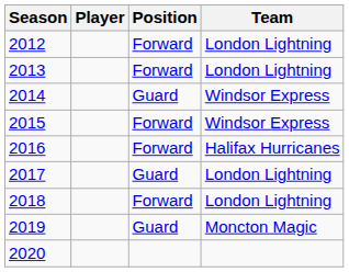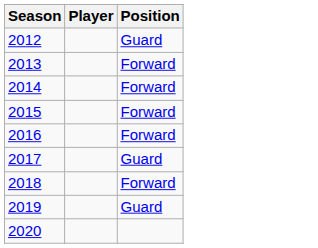 <table class="wikitable plainrowheaders sortable" summary="Season (sortable), Player (sortable), Position (sortable), Nationality (sortable) and Team (sortable)">
 <tr>
 <th scope="col">Season</th>
 <th scope="col">Player</th>
 <th scope="col">Position</th>
-<th scope="col">Team</th>
 </tr>
 <tr>
 <td><a href='#'>2012</a></td>
 <td> </td>
-<td><a href='#'>Forward</a></td>
-<td><a href='#'>London Lightning</a></td>
+<td><a href='#'>Guard</a></td>
 </tr>
 <tr>
 <td><a href='#'>2013</a></td>
 <td> </td>
 <td><a href='#'>Forward</a></td>
-<td><a href='#'>London Lightning</a></td>
 </tr>
 <tr>
 <td><a href='#'>2014</a></td>
 <td> </td>
-<td><a href='#'>Guard</a></td>
-<td><a href='#'>Windsor Express</a></td>
+<td><a href='#'>Forward</a></td>
 </tr>
 <tr>
 <td><a href='#'>2015</a></td>
 <td> </td>
 <td><a href='#'>Forward</a></td>
-<td><a href='#'>Windsor Express</a></td>
 </tr>
 <tr>
 <td><a href='#'>2016</a></td>
 <td> </td>
 <td><a href='#'>Forward</a></td>
-<td><a href='#'>Halifax Hurricanes</a></td>
 </tr>
 <tr>
 <td><a href='#'>2017</a></td>
 <td> </td>
 <td><a href='#'>Guard</a></td>
-<td><a href='#'>London Lightning</a></td>
 </tr>
 <tr>
 <td><a href='#'>2018</a></td>
 <td> </td>
 <td><a href='#'>Forward</a></td>
-<td><a href='#'>London Lightning</a></td>
 </tr>
 <tr>
 <td><a href='#'>2019</a></td>
 <td> </td>
 <td><a href='#'>Guard</a></td>
-<td><a href='#'>Moncton Magic</a></td>
 </tr>
 <tr>
 <td><a href='#'>2020</a></td>
 <td></td>
 <td></td>
-<td></td>
 </tr>
 </table>
